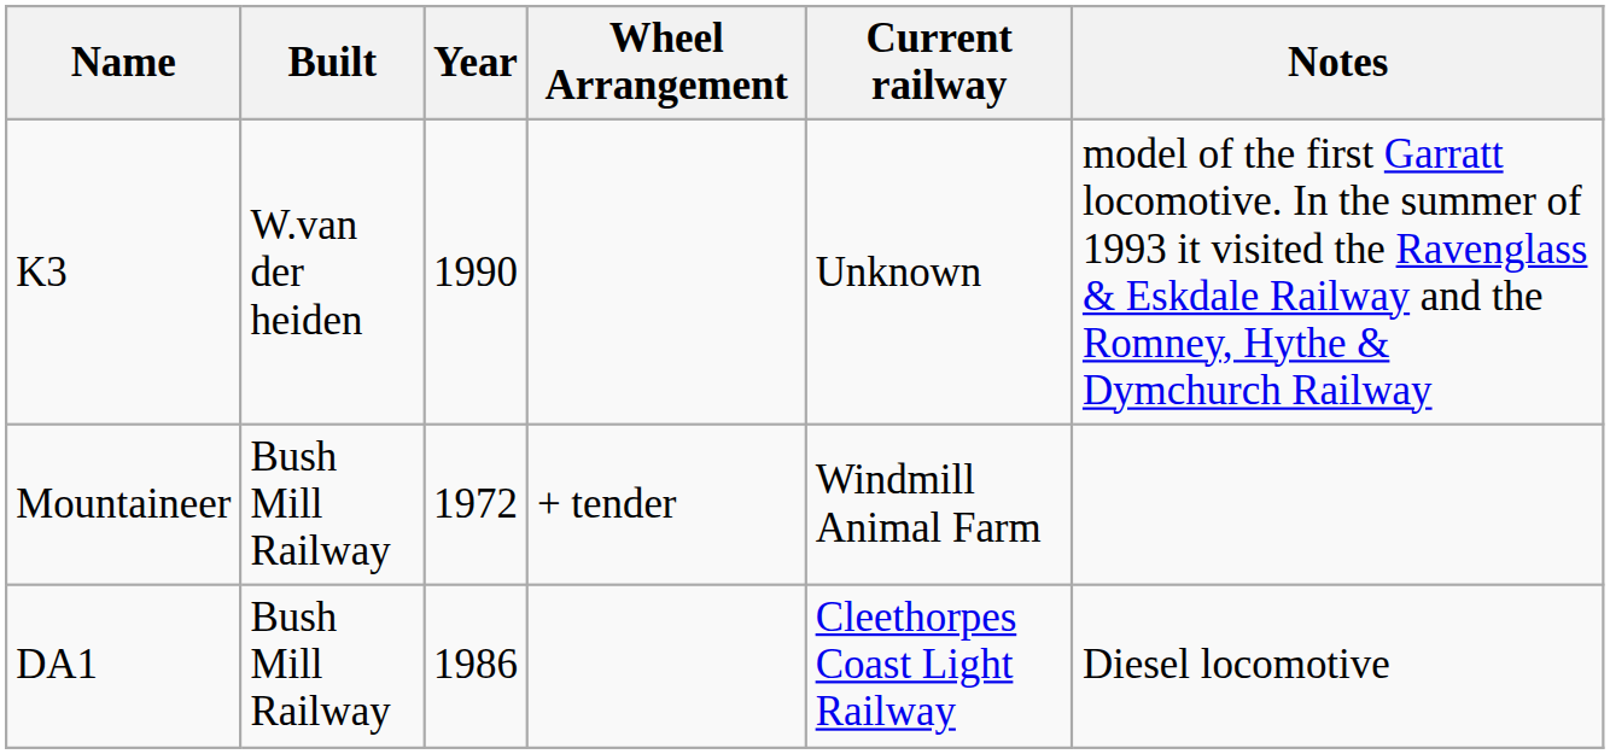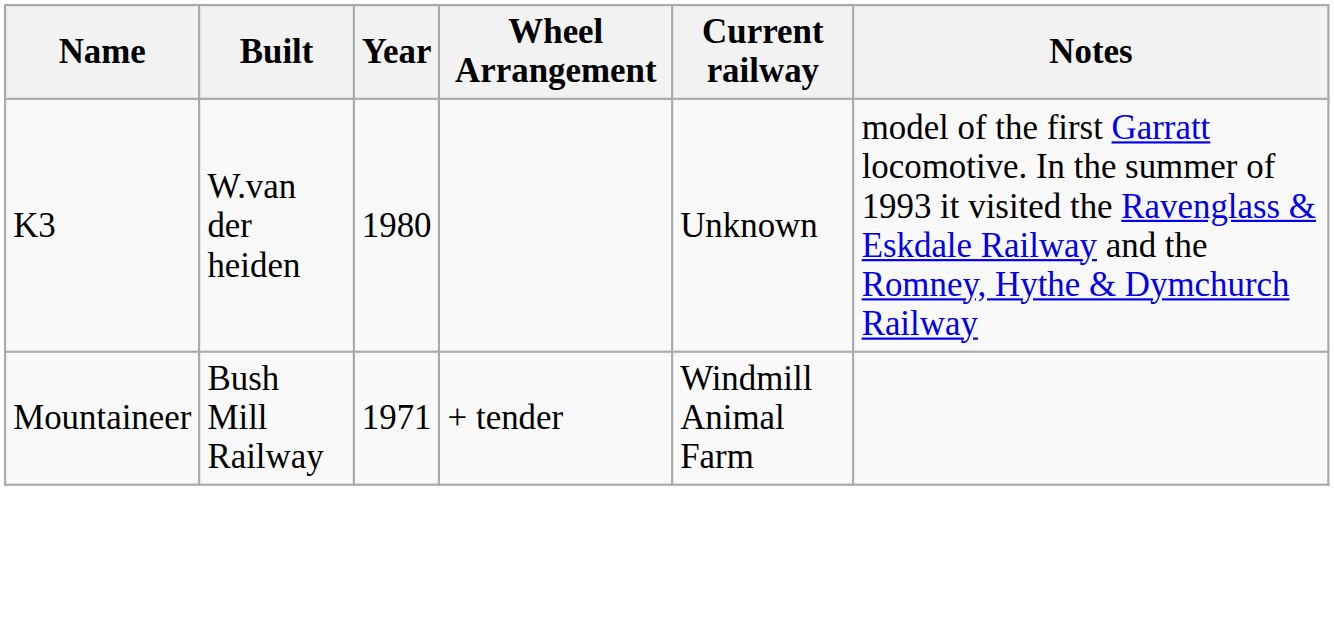 <table class="wikitable">
 <tr>
 <th>Name</th>
 <th>Built</th>
 <th>Year</th>
 <th>Wheel Arrangement</th>
 <th>Current railway</th>
 <th>Notes</th>
 </tr>
 <tr>
 <td>K3</td>
 <td>W.van der heiden</td>
-<td>1990</td>
+<td>1980</td>
 <td></td>
 <td>Unknown</td>
 <td>model of the first <a href='#'>Garratt</a> locomotive. In the summer of 1993 it visited the <a href='#'>Ravenglass & Eskdale Railway</a> and the <a href='#'>Romney, Hythe & Dymchurch Railway</a></td>
 </tr>
 <tr>
 <td>Mountaineer</td>
 <td>Bush Mill Railway</td>
-<td>1972</td>
+<td>1971</td>
 <td> + tender</td>
 <td>Windmill Animal Farm</td>
 <td></td>
 </tr>
-<tr>
-<td>DA1</td>
-<td>Bush Mill Railway</td>
-<td>1986</td>
-<td></td>
-<td><a href='#'>Cleethorpes Coast Light Railway</a></td>
-<td>Diesel locomotive</td>
-</tr>
 </table>
